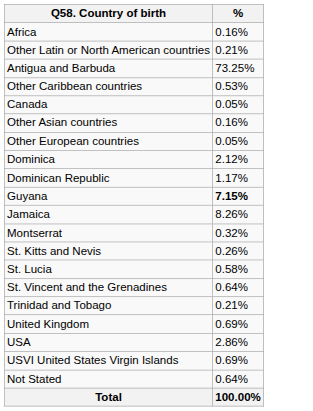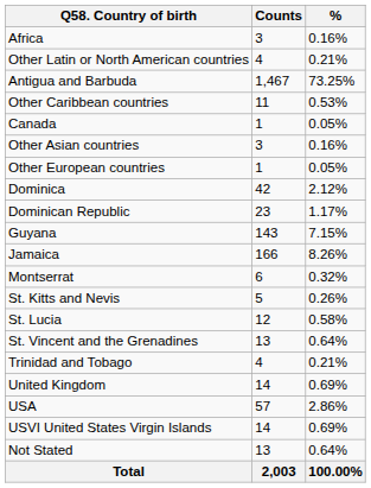 <table class="wikitable sortable">
 <tr>
 <th>Q58. Country of birth</th>
+<th>Counts</th>
 <th>%</th>
 </tr>
 <tr>
 <td>Africa</td>
+<td>3</td>
 <td>0.16%</td>
 </tr>
 <tr>
 <td>Other Latin or North American countries</td>
+<td>4</td>
 <td>0.21%</td>
 </tr>
 <tr>
 <td>Antigua and Barbuda</td>
+<td>1,467</td>
 <td>73.25%</td>
 </tr>
 <tr>
 <td>Other Caribbean countries</td>
+<td>11</td>
 <td>0.53%</td>
 </tr>
 <tr>
 <td>Canada</td>
+<td>1</td>
 <td>0.05%</td>
 </tr>
 <tr>
 <td>Other Asian countries</td>
+<td>3</td>
 <td>0.16%</td>
 </tr>
 <tr>
 <td>Other European countries</td>
+<td>1</td>
 <td>0.05%</td>
 </tr>
 <tr>
 <td>Dominica</td>
+<td>42</td>
 <td>2.12%</td>
 </tr>
 <tr>
 <td>Dominican Republic</td>
+<td>23</td>
 <td>1.17%</td>
 </tr>
 <tr>
 <td>Guyana</td>
-<td><strong>7.15%</strong></td>
+<td>143</td>
+<td>7.15%</td>
 </tr>
 <tr>
 <td>Jamaica</td>
+<td>166</td>
 <td>8.26%</td>
 </tr>
 <tr>
 <td>Montserrat</td>
+<td>6</td>
 <td>0.32%</td>
 </tr>
 <tr>
 <td>St. Kitts and Nevis</td>
+<td>5</td>
 <td>0.26%</td>
 </tr>
 <tr>
 <td>St. Lucia</td>
+<td>12</td>
 <td>0.58%</td>
 </tr>
 <tr>
 <td>St. Vincent and the Grenadines</td>
+<td>13</td>
 <td>0.64%</td>
 </tr>
 <tr>
 <td>Trinidad and Tobago</td>
+<td>4</td>
 <td>0.21%</td>
 </tr>
 <tr>
 <td>United Kingdom</td>
+<td>14</td>
 <td>0.69%</td>
 </tr>
 <tr>
 <td>USA</td>
+<td>57</td>
 <td>2.86%</td>
 </tr>
 <tr>
 <td>USVI United States Virgin Islands</td>
+<td>14</td>
 <td>0.69%</td>
 </tr>
 <tr>
 <td>Not Stated</td>
+<td>13</td>
 <td>0.64%</td>
 </tr>
 <tr>
 <th>Total</th>
+<th>2,003</th>
 <th>100.00%</th>
 </tr>
 </table>
